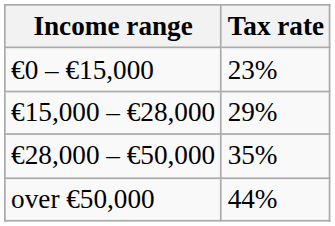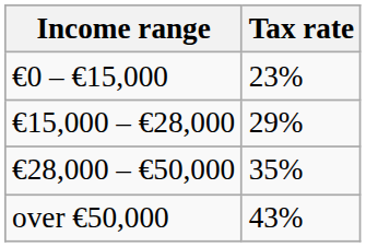 <table class="wikitable">
 <tr>
 <th>Income range</th>
 <th>Tax rate</th>
 </tr>
 <tr>
 <td>€0 – €15,000</td>
 <td>23%</td>
 </tr>
 <tr>
 <td>€15,000 – €28,000</td>
 <td>29%</td>
 </tr>
 <tr>
 <td>€28,000 – €50,000</td>
 <td>35%</td>
 </tr>
 <tr>
 <td>over €50,000</td>
-<td>44%</td>
+<td>43%</td>
 </tr>
 </table>
